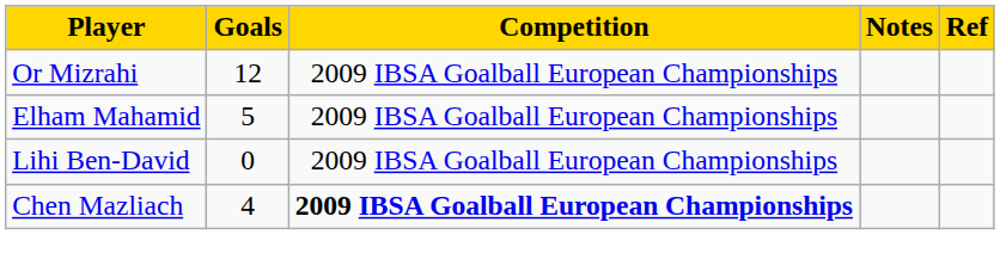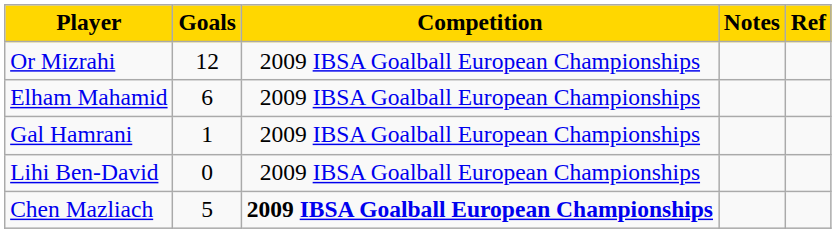 <table class="wikitable">
 <tr style="text-align:center; background:gold;">
 <td><strong>Player</strong></td>
 <td><strong>Goals</strong></td>
 <td><strong>Competition</strong></td>
 <td><strong>Notes</strong></td>
 <td><strong>Ref</strong></td>
 </tr>
 <tr style="text-align:center;">
 <td align="left"><a href='#'>Or Mizrahi</a></td>
 <td>12</td>
 <td>2009 <a href='#'>IBSA Goalball European Championships</a></td>
 <td></td>
 <td></td>
 </tr>
 <tr style="text-align:center;">
 <td align="left"><a href='#'>Elham Mahamid</a></td>
-<td>5</td>
+<td>6</td>
+<td>2009 <a href='#'>IBSA Goalball European Championships</a></td>
+<td></td>
+<td></td>
+</tr>
+<tr style="text-align:center;">
+<td align="left"><a href='#'>Gal Hamrani</a></td>
+<td>1</td>
 <td>2009 <a href='#'>IBSA Goalball European Championships</a></td>
 <td></td>
 <td></td>
 </tr>
 <tr style="text-align:center;">
 <td align="left"><a href='#'>Lihi Ben-David</a></td>
 <td>0</td>
 <td>2009 <a href='#'>IBSA Goalball European Championships</a></td>
 <td></td>
 <td></td>
 </tr>
 <tr style="text-align:center;">
 <td align="left"><a href='#'>Chen Mazliach</a></td>
-<td>4</td>
+<td>5</td>
 <td><strong>2009 <a href='#'>IBSA Goalball European Championships</a></strong></td>
 <td></td>
 <td></td>
 </tr>
 </table>
